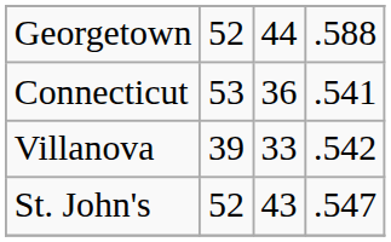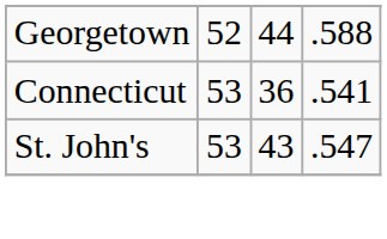 <table class="wikitable sortable">
 <tr>
 </tr>
 <tr>
 <td>Georgetown</td>
 <td>52</td>
 <td>44</td>
 <td>.588</td>
 </tr>
 <tr>
 <td>Connecticut</td>
 <td>53</td>
 <td>36</td>
 <td>.541</td>
 </tr>
 <tr>
-<td>Villanova</td>
-<td>39</td>
-<td>33</td>
-<td>.542</td>
-</tr>
-<tr>
 <td>St. John's</td>
-<td>52</td>
+<td>53</td>
 <td>43</td>
 <td>.547</td>
 </tr>
 <tr>
 </tr>
 </table>
